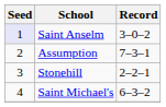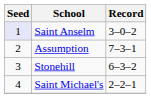 <table class="wikitable">
 <tr>
 <th>Seed</th>
 <th>School</th>
 <th>Record</th>
 </tr>
 <tr>
 <td align=center style="background: lavender;">1</td>
 <td><a href='#'>Saint Anselm</a></td>
 <td>3–0–2</td>
 </tr>
 <tr>
 <td align=center>2</td>
 <td><a href='#'>Assumption</a></td>
 <td>7–3–1</td>
 </tr>
 <tr>
 <td align=center>3</td>
 <td><a href='#'>Stonehill</a></td>
-<td>2–2–1</td>
+<td>6–3–2</td>
 </tr>
 <tr>
 <td align=center>4</td>
 <td><a href='#'>Saint Michael's</a></td>
-<td>6–3–2</td>
+<td>2–2–1</td>
 </tr>
 <tr>
 </tr>
 </table>
